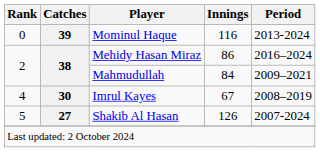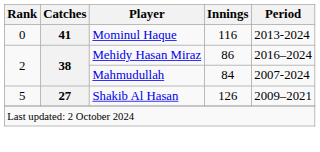 <table class="wikitable plainrowheaders sortable">
 <tr>
 <th scope=col>Rank</th>
 <th scope=col>Catches</th>
 <th scope=col>Player</th>
 <th scope=col>Innings</th>
 <th scope=col>Period</th>
 </tr>
 <tr>
 <td align="center">0</td>
-<th scope="row" style="text-align:center;">39</th>
+<th scope="row" style="text-align:center;">41</th>
 <td><a href='#'>Mominul Haque</a></td>
 <td align="center">116</td>
 <td>2013-2024</td>
 </tr>
 <tr>
 <td align=center rowspan=2>2</td>
 <th scope="row" style="text-align:center;" rowspan=2>38</th>
 <td><a href='#'>Mehidy Hasan Miraz</a></td>
 <td align="center">86</td>
 <td>2016–2024</td>
 </tr>
 <tr>
 <td><a href='#'>Mahmudullah</a></td>
 <td align="center">84</td>
-<td>2009–2021</td>
-</tr>
-<tr>
-<td align=center>4</td>
-<th scope="row" style="text-align:center;">30</th>
-<td><a href='#'>Imrul Kayes</a></td>
-<td align="center">67</td>
-<td>2008–2019</td>
+<td>2007-2024</td>
 </tr>
 <tr>
 <td align="center">5</td>
 <th scope="row" style="text-align:center;">27</th>
 <td><a href='#'>Shakib Al Hasan</a></td>
 <td align=center>126</td>
-<td>2007-2024</td>
+<td>2009–2021</td>
 </tr>
 <tr>
 </tr>
 <tr class=sortbottom>
 <td colspan=5><small>Last updated: 2 October 2024</small></td>
 </tr>
 </table>
